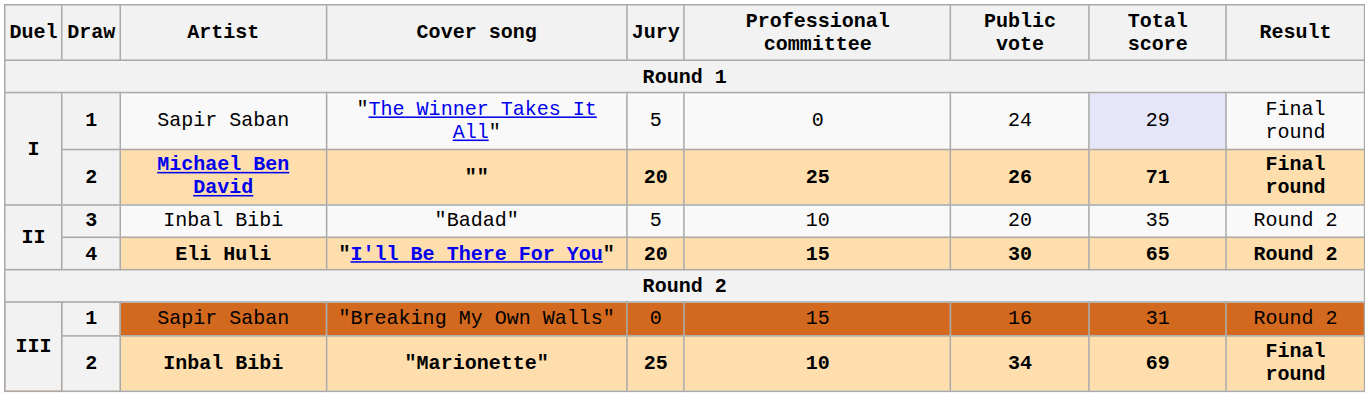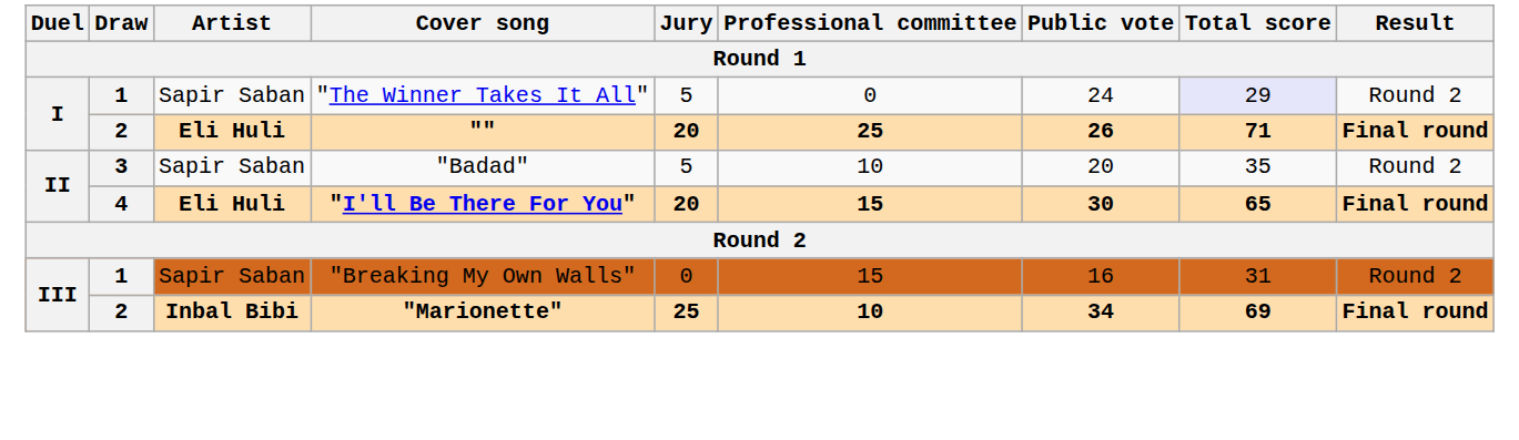 <table class="sortable wikitable" style="margin: 1em auto 1em auto; text-align:center">
 <tr>
 <th scope="row">Duel</th>
 <th scope="row">Draw</th>
 <th scope="col">Artist</th>
 <th scope="row">Cover song</th>
 <th scope="row">Jury</th>
 <th scope="row">Professional committee</th>
 <th scope="row">Public vote</th>
 <th scope="row">Total score</th>
 <th scope="row">Result</th>
 </tr>
 <tr>
 <th colspan="9">Round 1</th>
 </tr>
 <tr>
 <th rowspan="2">I</th>
 <th>1</th>
 <td>Sapir Saban</td>
 <td>"<a href='#'>The Winner Takes It All</a>"</td>
 <td>5</td>
 <td>0</td>
 <td>24</td>
 <td style="background: lavender;">29</td>
-<td>Final round</td>
+<td>Round 2</td>
 </tr>
 <tr style="font-weight:bold; background:navajowhite;">
 <th>2</th>
-<td><a href='#'>Michael Ben David</a></td>
+<td>Eli Huli</td>
 <td>""</td>
 <td>20</td>
 <td>25</td>
 <td>26</td>
 <td>71</td>
 <td>Final round</td>
 </tr>
 <tr>
 <th rowspan="2">II</th>
 <th>3</th>
-<td>Inbal Bibi</td>
+<td>Sapir Saban</td>
 <td>"Badad"</td>
 <td>5</td>
 <td>10</td>
 <td>20</td>
 <td>35</td>
 <td>Round 2</td>
 </tr>
 <tr style="font-weight:bold; background:navajowhite;">
 <th>4</th>
 <td>Eli Huli</td>
 <td>"<a href='#'>I'll Be There For You</a>"</td>
 <td>20</td>
 <td>15</td>
 <td>30</td>
 <td>65</td>
-<td>Round 2</td>
+<td>Final round</td>
 </tr>
 <tr>
 <th colspan="9">Round 2</th>
 </tr>
 <tr bgcolor="#D2691E">
 <th rowspan="2">III</th>
 <th>1</th>
 <td>Sapir Saban</td>
 <td>"Breaking My Own Walls"</td>
 <td>0</td>
 <td>15</td>
 <td>16</td>
 <td>31</td>
 <td>Round 2</td>
 </tr>
 <tr style="font-weight:bold; background:navajowhite;">
 <th>2</th>
 <td>Inbal Bibi</td>
 <td>"Marionette"</td>
 <td>25</td>
 <td>10</td>
 <td>34</td>
 <td>69</td>
 <td>Final round</td>
 </tr>
 </table>
